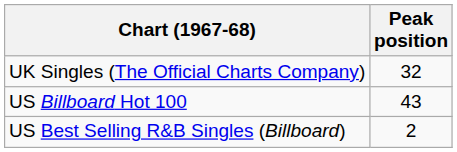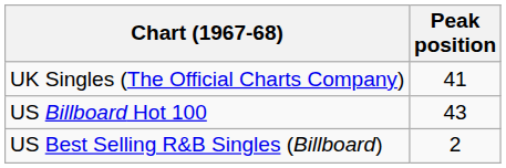 <table class="wikitable sortable">
 <tr>
 <th>Chart (1967-68)</th>
 <th>Peak<br>position</th>
 </tr>
 <tr>
 <td>UK Singles (<a href='#'>The Official Charts Company</a>)</td>
-<td align="center">32</td>
+<td align="center">41</td>
 </tr>
 <tr>
 <td>US <a href='#'><em>Billboard</em> Hot 100</a></td>
 <td align="center">43</td>
 </tr>
 <tr>
 <td>US <a href='#'>Best Selling R&B Singles</a> (<em>Billboard</em>)</td>
 <td align="center">2</td>
 </tr>
 </table>
